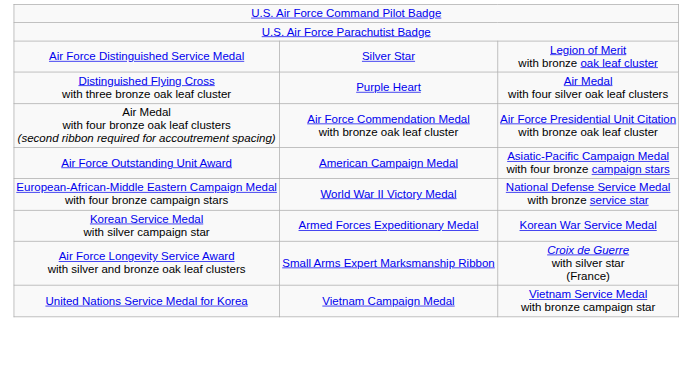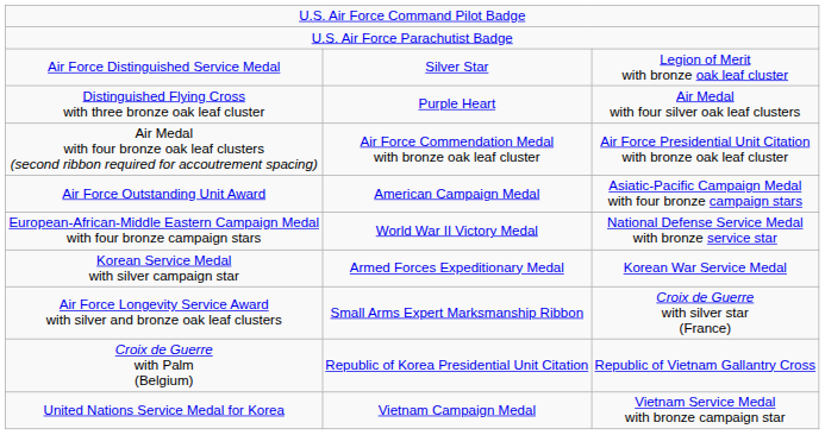 <table class="wikitable" style="margin:1em auto; text-align:center;">
 <tr>
 <td colspan="3"><a href='#'>U.S. Air Force Command Pilot Badge</a></td>
 </tr>
 <tr>
 <td colspan="3"><a href='#'>U.S. Air Force Parachutist Badge</a></td>
 </tr>
 <tr>
 <td><a href='#'>Air Force Distinguished Service Medal</a></td>
 <td><a href='#'>Silver Star</a></td>
 <td><a href='#'>Legion of Merit</a><br>with bronze <a href='#'>oak leaf cluster</a></td>
 </tr>
 <tr>
 <td><a href='#'>Distinguished Flying Cross</a><br>with three bronze oak leaf cluster</td>
 <td><a href='#'>Purple Heart</a></td>
 <td><a href='#'>Air Medal</a><br>with four silver oak leaf clusters</td>
 </tr>
 <tr>
 <td>Air Medal<br>with four bronze oak leaf clusters<br><em>(second ribbon required for accoutrement spacing)</em></td>
 <td><a href='#'>Air Force Commendation Medal</a><br>with bronze oak leaf cluster</td>
 <td><a href='#'>Air Force Presidential Unit Citation</a><br>with bronze oak leaf cluster</td>
 </tr>
 <tr>
 <td><a href='#'>Air Force Outstanding Unit Award</a></td>
 <td><a href='#'>American Campaign Medal</a></td>
 <td><a href='#'>Asiatic-Pacific Campaign Medal</a><br>with four bronze <a href='#'>campaign stars</a></td>
 </tr>
 <tr>
 <td><a href='#'>European-African-Middle Eastern Campaign Medal</a><br>with four bronze campaign stars</td>
 <td><a href='#'>World War II Victory Medal</a></td>
 <td><a href='#'>National Defense Service Medal</a><br>with bronze <a href='#'>service star</a></td>
 </tr>
 <tr>
 <td><a href='#'>Korean Service Medal</a><br>with silver campaign star</td>
 <td><a href='#'>Armed Forces Expeditionary Medal</a></td>
 <td><a href='#'>Korean War Service Medal</a></td>
 </tr>
 <tr>
 <td><a href='#'>Air Force Longevity Service Award</a><br>with silver and bronze oak leaf clusters</td>
 <td><a href='#'>Small Arms Expert Marksmanship Ribbon</a></td>
 <td><em><a href='#'>Croix de Guerre</a></em><br>with silver star<br>(France)</td>
 </tr>
 <tr>
+<td><em><a href='#'>Croix de Guerre</a></em><br> with Palm<br>(Belgium)</td>
+<td><a href='#'>Republic of Korea Presidential Unit Citation</a></td>
+<td><a href='#'>Republic of Vietnam Gallantry Cross</a></td>
+</tr>
+<tr>
 <td><a href='#'>United Nations Service Medal for Korea</a></td>
 <td><a href='#'>Vietnam Campaign Medal</a></td>
 <td><a href='#'>Vietnam Service Medal</a><br>with bronze campaign star</td>
 </tr>
 </table>
